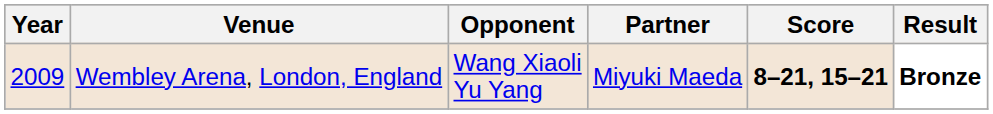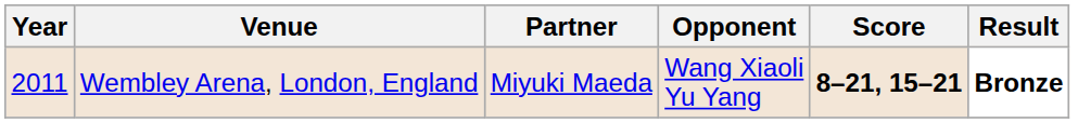 <table class="sortable wikitable" style="font-size: 90%;">
 <tr>
 <th>Year</th>
 <th>Venue</th>
+<th>Partner</th>
 <th>Opponent</th>
-<th>Partner</th>
 <th>Score</th>
 <th>Result</th>
 </tr>
 <tr style="background:#F3E6D7">
-<td align="center"><a href='#'>2009</a></td>
+<td align="center"><a href='#'>2011</a></td>
 <td align="left"><a href='#'>Wembley Arena</a>, <a href='#'>London, England</a></td>
+<td align="left"> <a href='#'>Miyuki Maeda</a></td>
 <td align="left"> <a href='#'>Wang Xiaoli</a> <br>  <a href='#'>Yu Yang</a></td>
-<td align="left"> <a href='#'>Miyuki Maeda</a></td>
 <td align="left"><strong>8–21, 15–21</strong></td>
 <td style="text-align:left; background:white"> <strong>Bronze</strong></td>
 </tr>
 </table>
